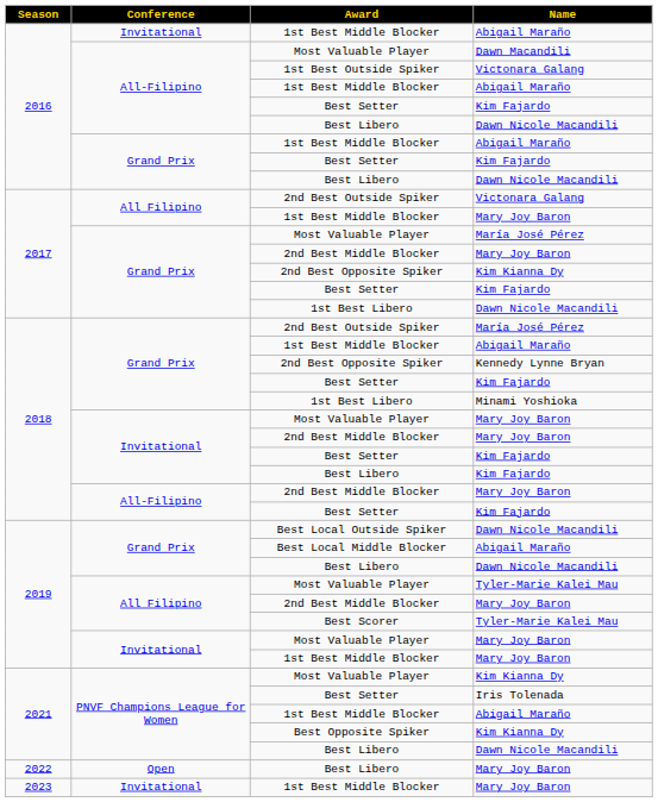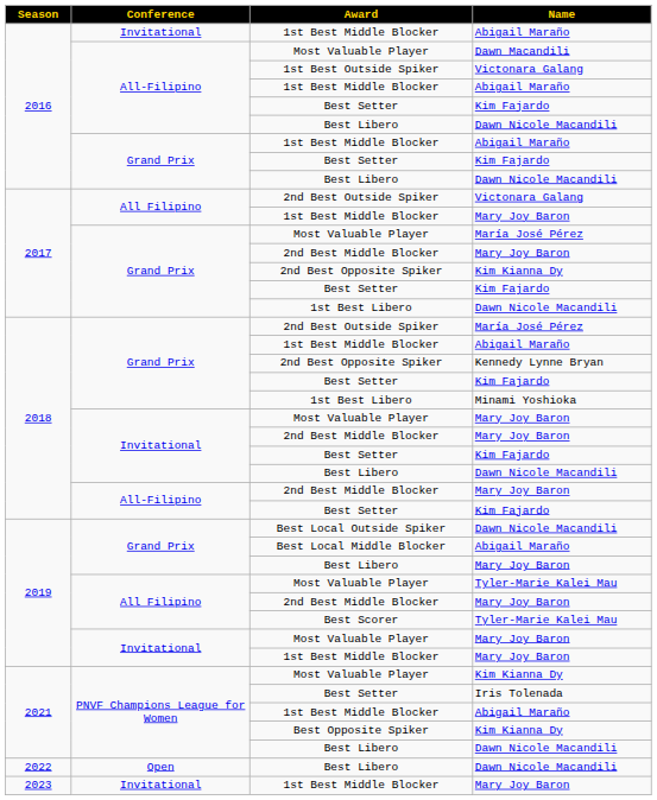 <table class="wikitable">
 <tr>
 <th width=70px  style="background: #000000; color: gold; text-align: center"><strong>Season</strong></th>
 <th width=200px style="background: #000000; color: gold; text-align: center"><strong>Conference</strong></th>
 <th width=250px style="background: #000000; color: gold; text-align: center"><strong>Award</strong></th>
 <th width=200px style="background: #000000; color: gold; text-align: center"><strong>Name</strong></th>
 </tr>
 <tr align=center>
 <td rowspan=9><a href='#'>2016</a></td>
 <td rowspan=1><a href='#'>Invitational</a></td>
 <td>1st Best Middle Blocker</td>
 <td align=left> <a href='#'>Abigail Maraño</a></td>
 </tr>
 <tr align=center>
 <td rowspan=5><a href='#'>All-Filipino</a></td>
 <td>Most Valuable Player</td>
 <td align=left> <a href='#'>Dawn Macandili</a></td>
 </tr>
 <tr align=center>
 <td>1st Best Outside Spiker</td>
 <td align=left> <a href='#'>Victonara Galang</a></td>
 </tr>
 <tr align=center>
 <td>1st Best Middle Blocker</td>
 <td align=left> <a href='#'>Abigail Maraño</a></td>
 </tr>
 <tr align=center>
 <td>Best Setter</td>
 <td align=left> <a href='#'>Kim Fajardo</a></td>
 </tr>
 <tr align=center>
 <td>Best Libero</td>
 <td align=left> <a href='#'>Dawn Nicole Macandili</a></td>
 </tr>
 <tr align=center>
 <td rowspan=3><a href='#'>Grand Prix</a></td>
 <td>1st Best Middle Blocker</td>
 <td align=left> <a href='#'>Abigail Maraño</a></td>
 </tr>
 <tr align=center>
 <td>Best Setter</td>
 <td align=left> <a href='#'>Kim Fajardo</a></td>
 </tr>
 <tr align=center>
 <td>Best Libero</td>
 <td align=left> <a href='#'>Dawn Nicole Macandili</a></td>
 </tr>
 <tr align=center>
 <td rowspan=7><a href='#'>2017</a></td>
 <td rowspan=2><a href='#'>All Filipino</a></td>
 <td>2nd Best Outside Spiker</td>
 <td align=left> <a href='#'>Victonara Galang</a></td>
 </tr>
 <tr align=center>
 <td>1st Best Middle Blocker</td>
 <td align=left> <a href='#'>Mary Joy Baron</a></td>
 </tr>
 <tr align=center>
 <td rowspan=5><a href='#'>Grand Prix</a></td>
 <td>Most Valuable Player</td>
 <td align=left> <a href='#'>María José Pérez</a></td>
 </tr>
 <tr align=center>
 <td>2nd Best Middle Blocker</td>
 <td align=left> <a href='#'>Mary Joy Baron</a></td>
 </tr>
 <tr align=center>
 <td>2nd Best Opposite Spiker</td>
 <td align=left> <a href='#'>Kim Kianna Dy</a></td>
 </tr>
 <tr align=center>
 <td>Best Setter</td>
 <td align=left> <a href='#'>Kim Fajardo</a></td>
 </tr>
 <tr align=center>
 <td>1st Best Libero</td>
 <td align=left> <a href='#'>Dawn Nicole Macandili</a></td>
 </tr>
 <tr align=center>
 <td rowspan=11><a href='#'>2018</a></td>
 <td rowspan=5><a href='#'>Grand Prix</a></td>
 <td>2nd Best Outside Spiker</td>
 <td align=left> <a href='#'>María José Pérez</a></td>
 </tr>
 <tr align=center>
 <td>1st Best Middle Blocker</td>
 <td align=left> <a href='#'>Abigail Maraño</a></td>
 </tr>
 <tr align=center>
 <td>2nd Best Opposite Spiker</td>
 <td align=left> Kennedy Lynne Bryan</td>
 </tr>
 <tr align=center>
 <td>Best Setter</td>
 <td align=left> <a href='#'>Kim Fajardo</a></td>
 </tr>
 <tr align=center>
 <td>1st Best Libero</td>
 <td align=left> Minami Yoshioka</td>
 </tr>
 <tr align=center>
 <td rowspan=4><a href='#'>Invitational</a></td>
 <td>Most Valuable Player</td>
 <td align=left> <a href='#'>Mary Joy Baron</a></td>
 </tr>
 <tr align=center>
 <td>2nd Best Middle Blocker</td>
 <td align=left> <a href='#'>Mary Joy Baron</a></td>
 </tr>
 <tr align=center>
 <td>Best Setter</td>
 <td align=left> <a href='#'>Kim Fajardo</a></td>
 </tr>
 <tr align=center>
 <td>Best Libero</td>
-<td align=left> <a href='#'>Kim Fajardo</a></td>
+<td align=left> <a href='#'>Dawn Nicole Macandili</a></td>
 </tr>
 <tr align=center>
 <td rowspan=2><a href='#'>All-Filipino</a></td>
 <td>2nd Best Middle Blocker</td>
 <td align=left> <a href='#'>Mary Joy Baron</a></td>
 </tr>
 <tr align=center>
 <td>Best Setter</td>
 <td align=left> <a href='#'>Kim Fajardo</a></td>
 </tr>
 <tr align=center>
 <td rowspan=8><a href='#'>2019</a></td>
 <td rowspan=3><a href='#'>Grand Prix</a></td>
 <td>Best Local Outside Spiker</td>
 <td align=left> <a href='#'>Dawn Nicole Macandili</a></td>
 </tr>
 <tr align=center>
 <td>Best Local Middle Blocker</td>
 <td align=left> <a href='#'>Abigail Maraño</a></td>
 </tr>
 <tr align=center>
 <td>Best Libero</td>
-<td align=left> <a href='#'>Dawn Nicole Macandili</a></td>
+<td align=left> <a href='#'>Mary Joy Baron</a></td>
 </tr>
 <tr align=center>
 <td rowspan=3><a href='#'>All Filipino</a></td>
 <td>Most Valuable Player</td>
 <td align=left> <a href='#'>Tyler-Marie Kalei Mau</a></td>
 </tr>
 <tr align=center>
 <td>2nd Best Middle Blocker</td>
 <td align=left> <a href='#'>Mary Joy Baron</a></td>
 </tr>
 <tr align=center>
 <td>Best Scorer</td>
 <td align=left> <a href='#'>Tyler-Marie Kalei Mau</a></td>
 </tr>
 <tr align=center>
 <td rowspan=2><a href='#'>Invitational</a></td>
 <td>Most Valuable Player</td>
 <td align=left> <a href='#'>Mary Joy Baron</a></td>
 </tr>
 <tr align=center>
 <td>1st Best Middle Blocker</td>
 <td align=left> <a href='#'>Mary Joy Baron</a></td>
 </tr>
 <tr align=center>
 <td rowspan=5><a href='#'>2021</a></td>
 <td rowspan=5><a href='#'>PNVF Champions League for Women</a></td>
 <td>Most Valuable Player</td>
 <td align=left> <a href='#'>Kim Kianna Dy</a></td>
 </tr>
 <tr align=center>
 <td>Best Setter</td>
 <td align=left> Iris Tolenada</td>
 </tr>
 <tr align=center>
 <td>1st Best Middle Blocker</td>
 <td align=left> <a href='#'>Abigail Maraño</a></td>
 </tr>
 <tr align=center>
 <td>Best Opposite Spiker</td>
 <td align=left> <a href='#'>Kim Kianna Dy</a></td>
 </tr>
 <tr align=center>
 <td>Best Libero</td>
 <td align=left> <a href='#'>Dawn Nicole Macandili</a></td>
 </tr>
 <tr align=center>
 <td rowspan=1><a href='#'>2022</a></td>
 <td rowspan=1><a href='#'>Open</a></td>
 <td>Best Libero</td>
-<td align=left> <a href='#'>Mary Joy Baron</a></td>
+<td align=left> <a href='#'>Dawn Nicole Macandili</a></td>
 </tr>
 <tr align=center>
 <td rowspan=1><a href='#'>2023</a></td>
 <td rowspan=1><a href='#'>Invitational</a></td>
 <td>1st Best Middle Blocker</td>
 <td align=left> <a href='#'>Mary Joy Baron</a></td>
 </tr>
 </table>
